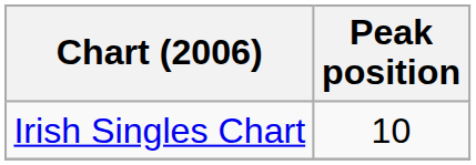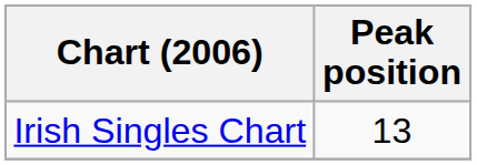 <table class="wikitable">
 <tr>
 <th>Chart (2006)</th>
 <th>Peak<br>position</th>
 </tr>
 <tr>
 <td><a href='#'>Irish Singles Chart</a></td>
-<td align=center>10</td>
+<td align=center>13</td>
 </tr>
 <tr>
 </tr>
 </table>
